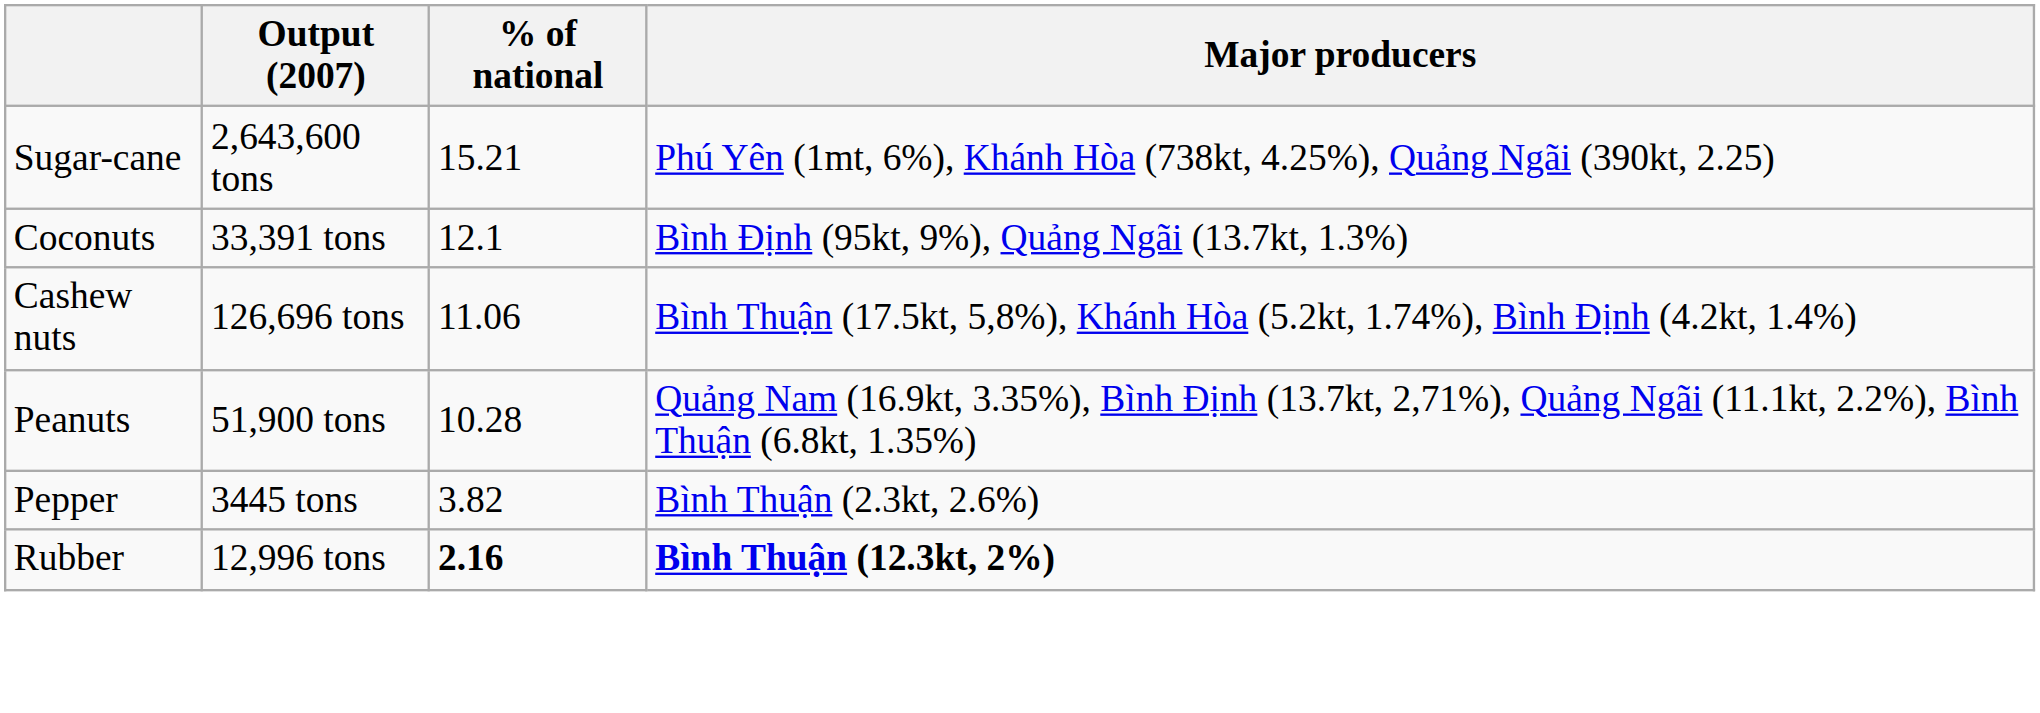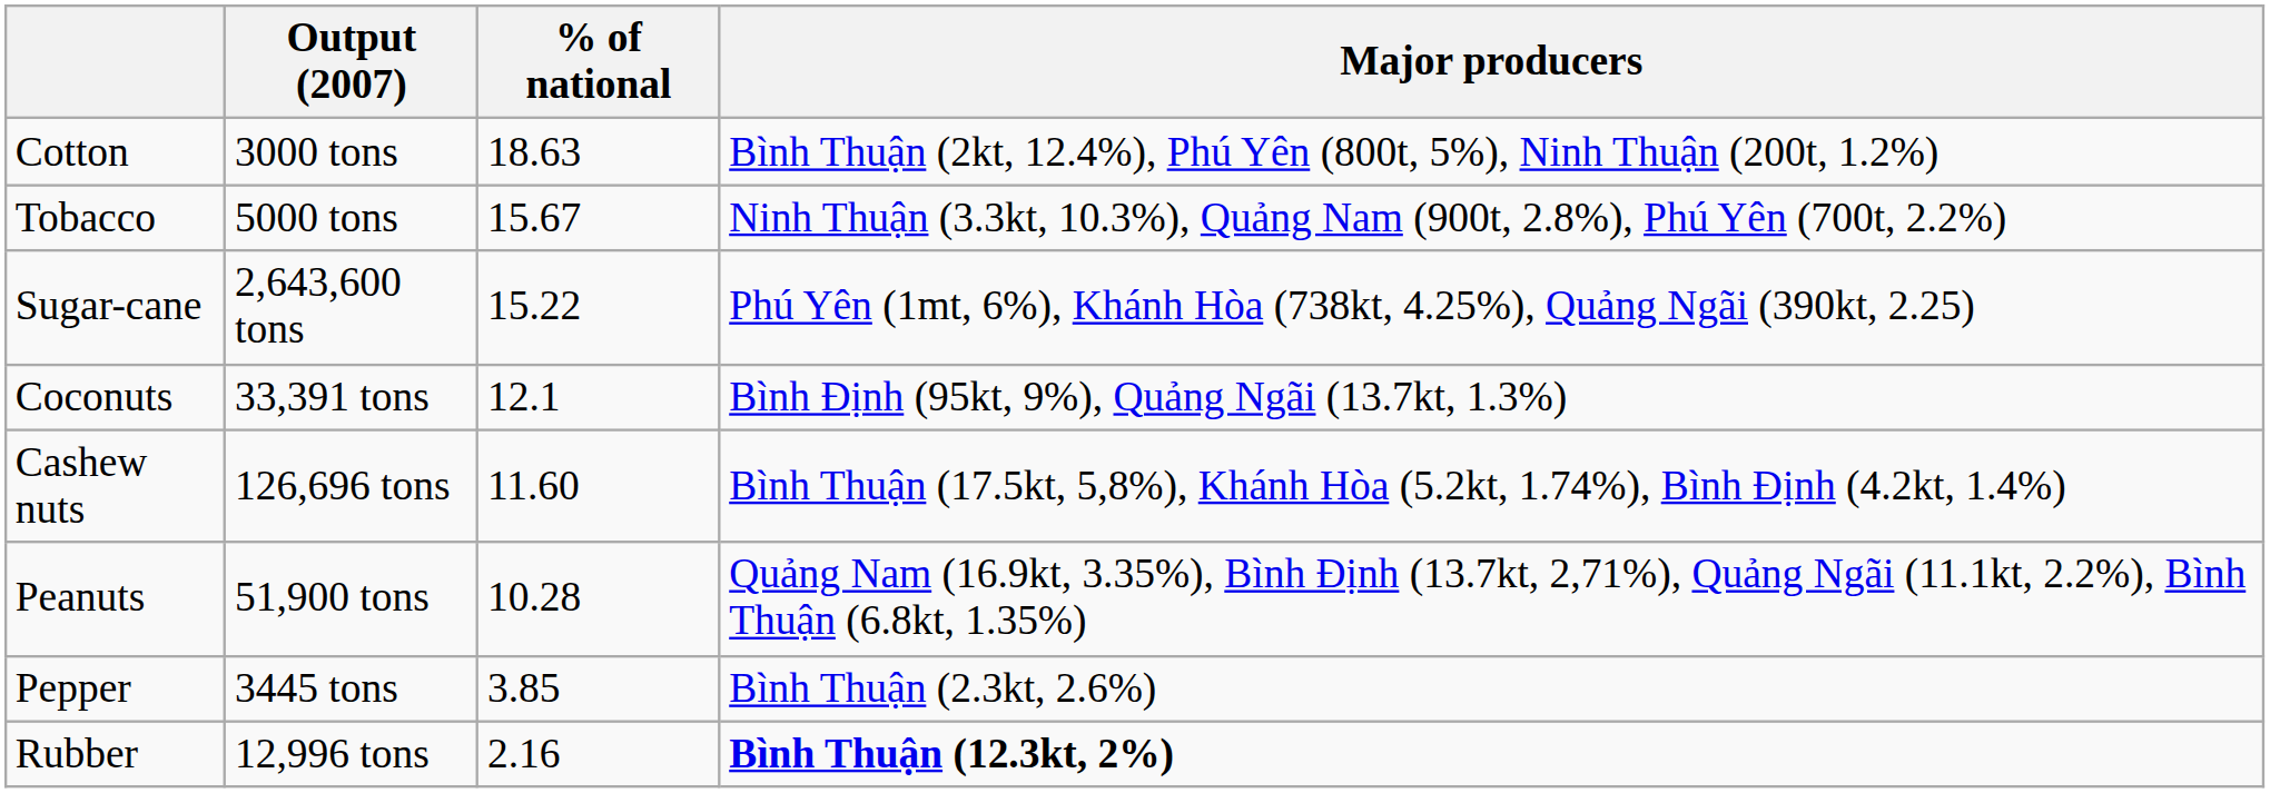 <table class="wikitable">
 <tr>
 <th></th>
 <th>Output (2007)</th>
 <th>% of national</th>
 <th>Major producers</th>
 </tr>
 <tr>
+<td>Cotton</td>
+<td>3000 tons</td>
+<td>18.63</td>
+<td><a href='#'>Bình Thuận</a> (2kt, 12.4%), <a href='#'>Phú Yên</a> (800t, 5%), <a href='#'>Ninh Thuận</a> (200t, 1.2%)</td>
+</tr>
+<tr>
+<td>Tobacco</td>
+<td>5000 tons</td>
+<td>15.67</td>
+<td><a href='#'>Ninh Thuận</a> (3.3kt, 10.3%), <a href='#'>Quảng Nam</a> (900t, 2.8%), <a href='#'>Phú Yên</a> (700t, 2.2%)</td>
+</tr>
+<tr>
 <td>Sugar-cane</td>
 <td>2,643,600 tons</td>
-<td>15.21</td>
+<td>15.22</td>
 <td><a href='#'>Phú Yên</a> (1mt, 6%), <a href='#'>Khánh Hòa</a> (738kt, 4.25%), <a href='#'>Quảng Ngãi</a> (390kt, 2.25)</td>
 </tr>
 <tr>
 <td>Coconuts</td>
 <td>33,391 tons</td>
 <td>12.1</td>
 <td><a href='#'>Bình Định</a> (95kt, 9%), <a href='#'>Quảng Ngãi</a> (13.7kt, 1.3%)</td>
 </tr>
 <tr>
 <td>Cashew nuts</td>
 <td>126,696 tons</td>
-<td>11.06</td>
+<td>11.60</td>
 <td><a href='#'>Bình Thuận</a> (17.5kt, 5,8%), <a href='#'>Khánh Hòa</a> (5.2kt, 1.74%), <a href='#'>Bình Định</a> (4.2kt, 1.4%)</td>
 </tr>
 <tr>
 <td>Peanuts</td>
 <td>51,900 tons</td>
 <td>10.28</td>
 <td><a href='#'>Quảng Nam</a> (16.9kt, 3.35%), <a href='#'>Bình Định</a> (13.7kt, 2,71%), <a href='#'>Quảng Ngãi</a> (11.1kt, 2.2%), <a href='#'>Bình Thuận</a> (6.8kt, 1.35%)</td>
 </tr>
 <tr>
 <td>Pepper</td>
 <td>3445 tons</td>
-<td>3.82</td>
+<td>3.85</td>
 <td><a href='#'>Bình Thuận</a> (2.3kt, 2.6%)</td>
 </tr>
 <tr>
 <td>Rubber</td>
 <td>12,996 tons</td>
-<td><strong>2.16</strong></td>
+<td>2.16</td>
 <td><strong><a href='#'>Bình Thuận</a> (12.3kt, 2%)</strong></td>
 </tr>
 </table>
